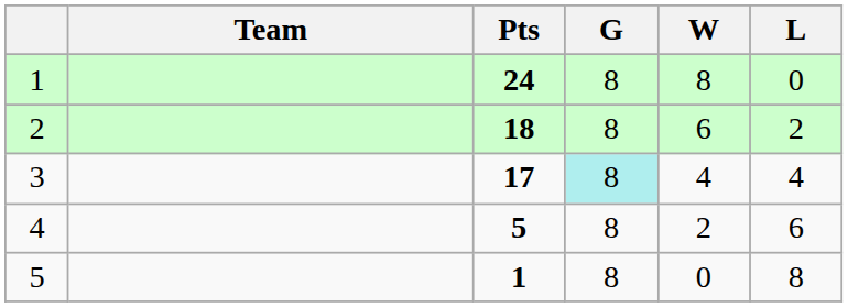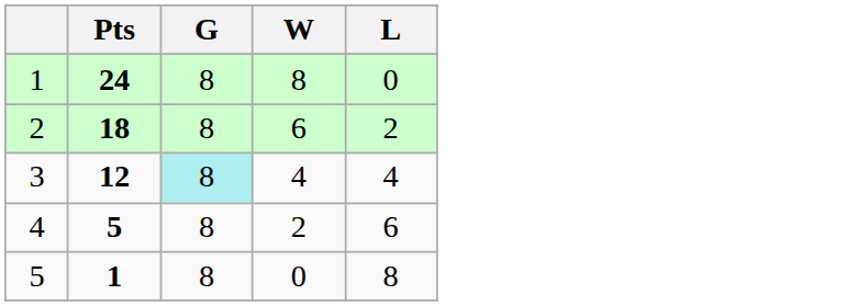 <table class=wikitable style="text-align:center">
 <tr bgcolor="#DCDCDC">
 <th width="25"></th>
-<th width="200">Team</th>
 <th width="40">Pts</th>
 <th width="40">G</th>
 <th width="40">W</th>
 <th width="40">L</th>
 </tr>
 <tr bgcolor=#CCFFCC>
 <td>1</td>
-<td align=left></td>
 <td><strong>24</strong></td>
 <td>8</td>
 <td>8</td>
 <td>0</td>
 </tr>
 <tr bgcolor=#CCFFCC>
 <td>2</td>
-<td align=left></td>
 <td><strong>18</strong></td>
 <td>8</td>
 <td>6</td>
 <td>2</td>
 </tr>
 <tr>
 <td>3</td>
-<td align=left></td>
-<td><strong>17</strong></td>
+<td><strong>12</strong></td>
 <td style="background: paleturquoise;">8</td>
 <td>4</td>
 <td>4</td>
 </tr>
 <tr>
 <td>4</td>
-<td align=left></td>
 <td><strong>5</strong></td>
 <td>8</td>
 <td>2</td>
 <td>6</td>
 </tr>
 <tr>
 <td>5</td>
-<td align=left></td>
 <td><strong>1</strong></td>
 <td>8</td>
 <td>0</td>
 <td>8</td>
 </tr>
 </table>
